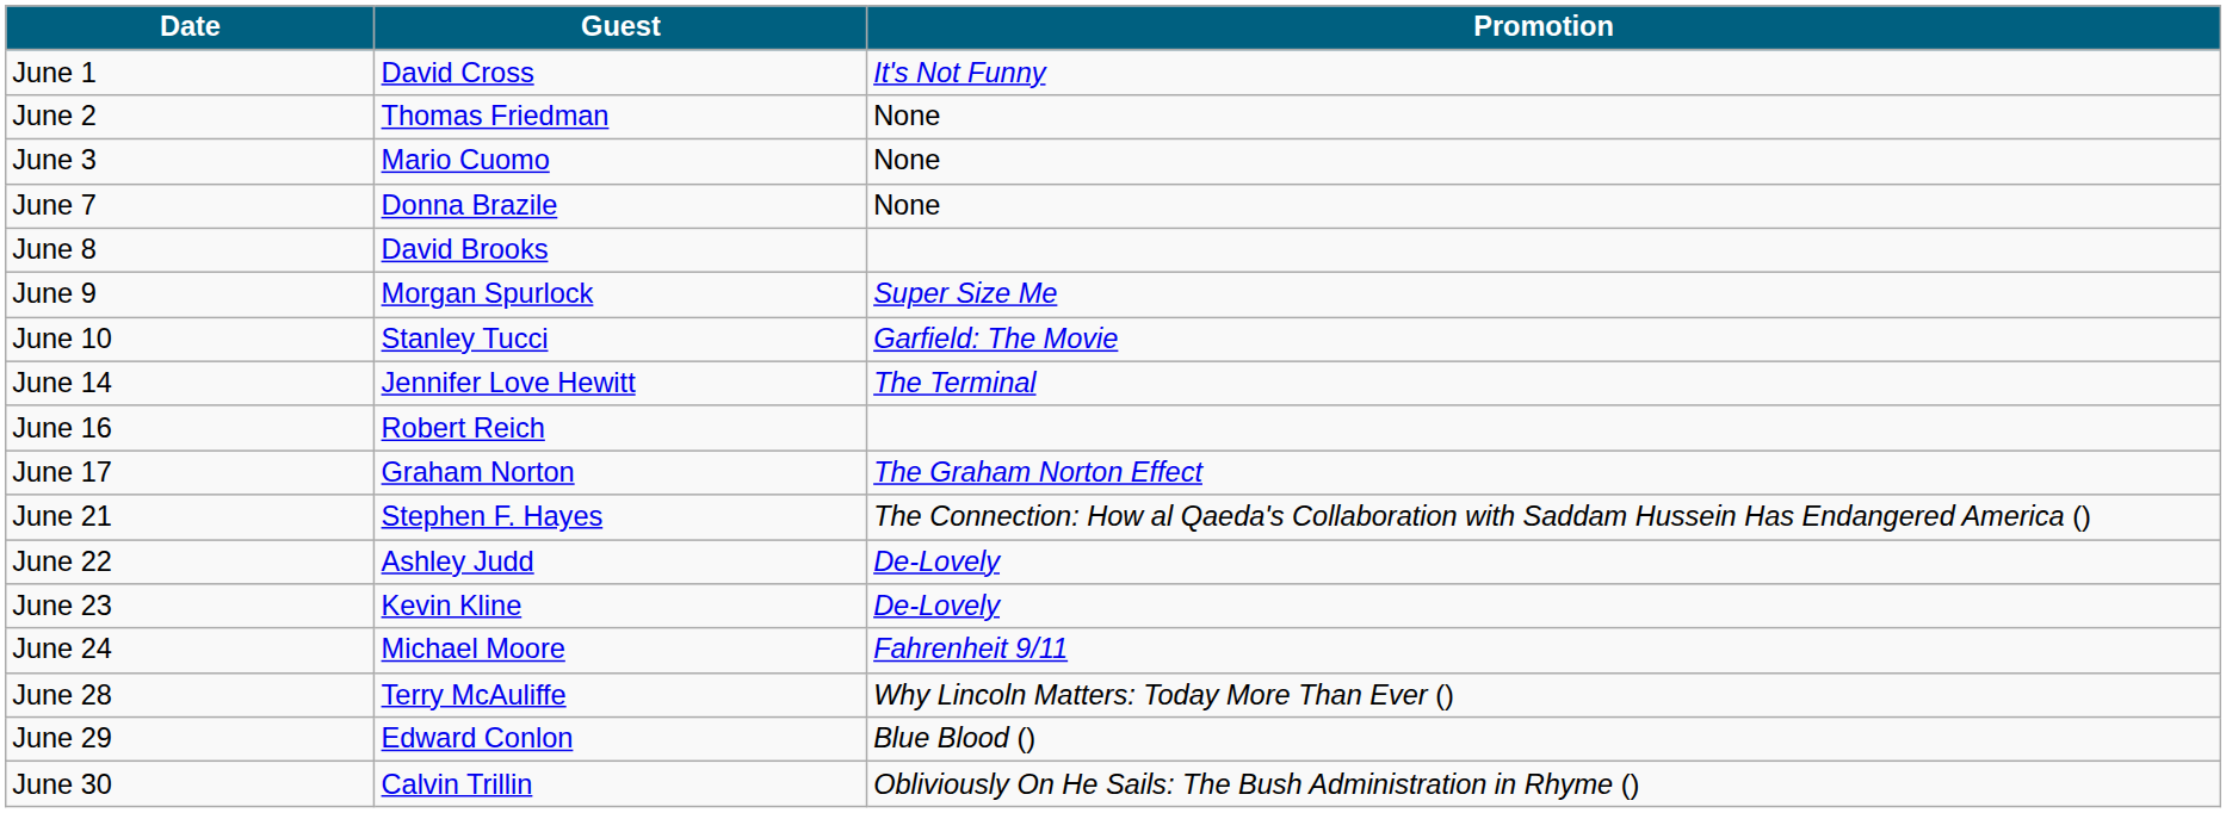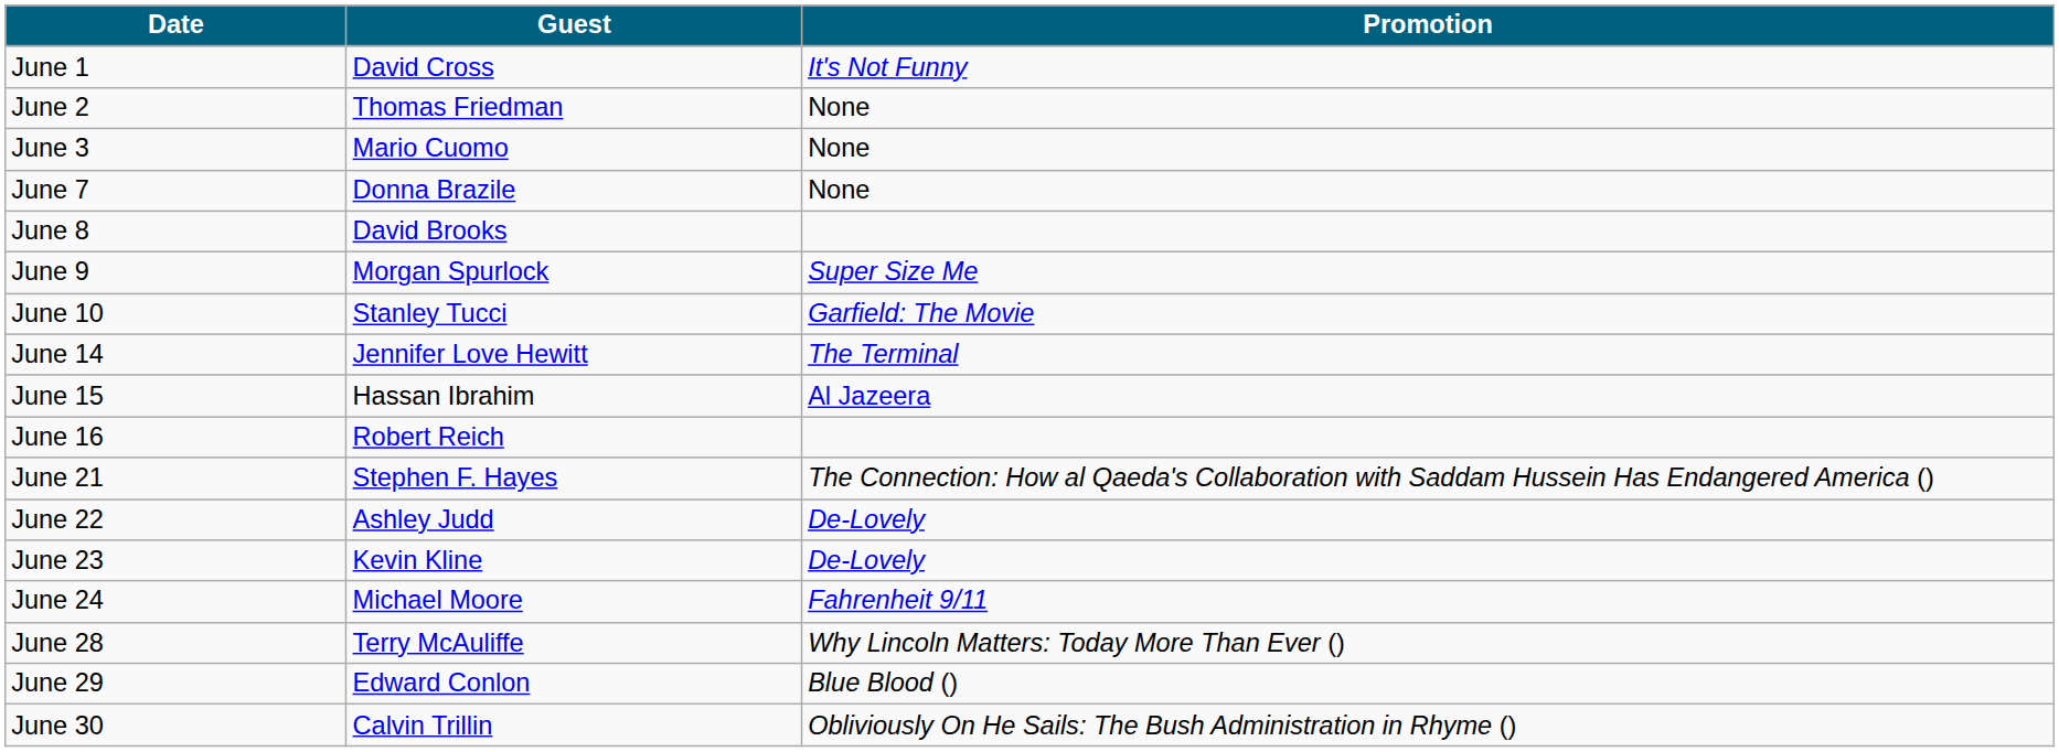 <table class="wikitable" width="100%">
 <tr bgcolor="#CCCCCC">
 <th width="15%" style="background:#006080; color:#FFFFFF">Date</th>
 <th width="20%" style="background:#006080; color:#FFFFFF">Guest</th>
 <th width="55%" style="background:#006080; color:#FFFFFF">Promotion</th>
 </tr>
 <tr>
 <td>June 1</td>
 <td><a href='#'>David Cross</a></td>
 <td><em><a href='#'>It's Not Funny</a></em></td>
 </tr>
 <tr>
 <td>June 2</td>
 <td><a href='#'>Thomas Friedman</a></td>
 <td>None</td>
 </tr>
 <tr>
 <td>June 3</td>
 <td><a href='#'>Mario Cuomo</a></td>
 <td>None</td>
 </tr>
 <tr>
 <td>June 7</td>
 <td><a href='#'>Donna Brazile</a></td>
 <td>None</td>
 </tr>
 <tr>
 <td>June 8</td>
 <td><a href='#'>David Brooks</a></td>
 <td></td>
 </tr>
 <tr>
 <td>June 9</td>
 <td><a href='#'>Morgan Spurlock</a></td>
 <td><em><a href='#'>Super Size Me</a></em></td>
 </tr>
 <tr>
 <td>June 10</td>
 <td><a href='#'>Stanley Tucci</a></td>
 <td><em><a href='#'>Garfield: The Movie</a></em></td>
 </tr>
 <tr>
 <td>June 14</td>
 <td><a href='#'>Jennifer Love Hewitt</a></td>
 <td><em><a href='#'>The Terminal</a></em></td>
 </tr>
 <tr>
+<td>June 15</td>
+<td>Hassan Ibrahim</td>
+<td><a href='#'>Al Jazeera</a></td>
+</tr>
+<tr>
 <td>June 16</td>
 <td><a href='#'>Robert Reich</a></td>
 <td></td>
-</tr>
-<tr>
-<td>June 17</td>
-<td><a href='#'>Graham Norton</a></td>
-<td><em><a href='#'>The Graham Norton Effect</a></em></td>
 </tr>
 <tr>
 <td>June 21</td>
 <td><a href='#'>Stephen F. Hayes</a></td>
 <td><em>The Connection: How al Qaeda's Collaboration with Saddam Hussein Has Endangered America</em> ()</td>
 </tr>
 <tr>
 <td>June 22</td>
 <td><a href='#'>Ashley Judd</a></td>
 <td><em><a href='#'>De-Lovely</a></em></td>
 </tr>
 <tr>
 <td>June 23</td>
 <td><a href='#'>Kevin Kline</a></td>
 <td><em><a href='#'>De-Lovely</a></em></td>
 </tr>
 <tr>
 <td>June 24</td>
 <td><a href='#'>Michael Moore</a></td>
 <td><em><a href='#'>Fahrenheit 9/11</a></em></td>
 </tr>
 <tr>
 <td>June 28</td>
 <td><a href='#'>Terry McAuliffe</a></td>
 <td><em>Why Lincoln Matters: Today More Than Ever</em> ()</td>
 </tr>
 <tr>
 <td>June 29</td>
 <td><a href='#'>Edward Conlon</a></td>
 <td><em>Blue Blood</em> ()</td>
 </tr>
 <tr>
 <td>June 30</td>
 <td><a href='#'>Calvin Trillin</a></td>
 <td><em>Obliviously On He Sails: The Bush Administration in Rhyme</em> ()</td>
 </tr>
 </table>
